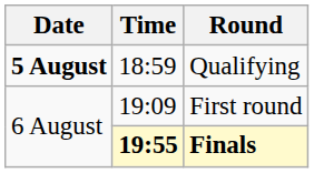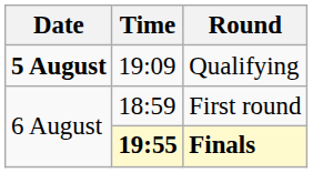 <table class="wikitable">
 <tr>
 <th>Date</th>
 <th>Time</th>
 <th>Round</th>
 </tr>
 <tr>
 <td><strong>5 August</strong></td>
-<td>18:59</td>
+<td>19:09</td>
 <td>Qualifying</td>
 </tr>
 <tr>
 <td rowspan=2>6 August</td>
-<td>19:09</td>
+<td>18:59</td>
 <td>First round</td>
 </tr>
 <tr style="background:lemonchiffon">
 <td><strong>19:55</strong></td>
 <td><strong>Finals</strong></td>
 </tr>
 </table>
